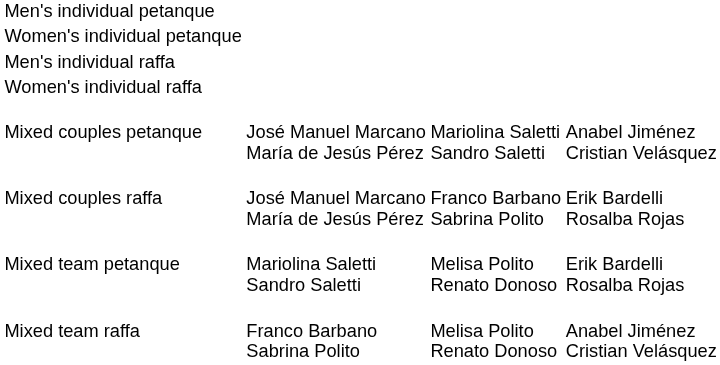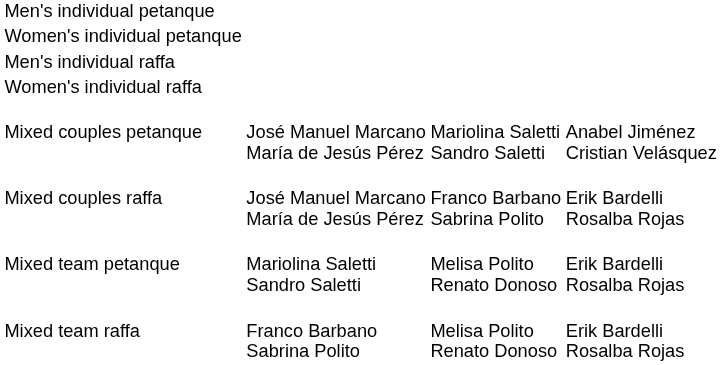 <table>
 <tr>
 <td>Men's individual petanque</td>
 <td></td>
 <td></td>
 <td></td>
 </tr>
 <tr>
 <td>Women's individual petanque</td>
 <td></td>
 <td></td>
 <td></td>
 </tr>
 <tr>
 <td>Men's individual raffa</td>
 <td></td>
 <td></td>
 <td></td>
 </tr>
 <tr>
 <td>Women's individual raffa</td>
 <td></td>
 <td></td>
 <td></td>
 </tr>
 <tr>
 <td>Mixed couples petanque</td>
 <td><br>José Manuel Marcano<br>María de Jesús Pérez</td>
 <td><br>Mariolina Saletti<br>Sandro Saletti</td>
 <td><br>Anabel Jiménez<br>Cristian Velásquez</td>
 </tr>
 <tr>
 <td>Mixed couples raffa</td>
 <td><br>José Manuel Marcano<br>María de Jesús Pérez</td>
 <td><br>Franco Barbano<br>Sabrina Polito</td>
 <td><br>Erik Bardelli<br>Rosalba Rojas</td>
 </tr>
 <tr>
 <td>Mixed team petanque</td>
 <td><br>Mariolina Saletti<br>Sandro Saletti</td>
 <td><br>Melisa Polito<br>Renato Donoso</td>
 <td><br>Erik Bardelli<br>Rosalba Rojas</td>
 </tr>
 <tr>
 <td>Mixed team raffa</td>
 <td><br>Franco Barbano<br>Sabrina Polito</td>
 <td><br>Melisa Polito<br>Renato Donoso</td>
-<td><br>Anabel Jiménez<br>Cristian Velásquez</td>
+<td><br>Erik Bardelli<br>Rosalba Rojas</td>
 </tr>
 <tr>
 </tr>
 </table>
